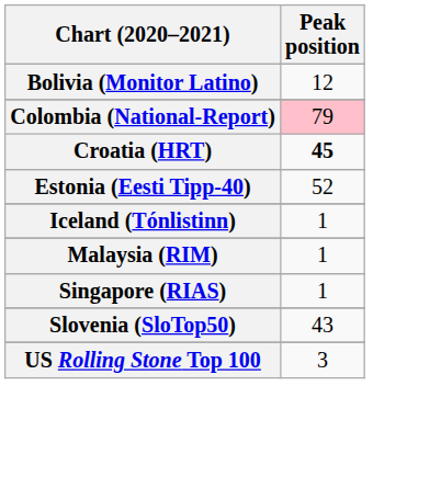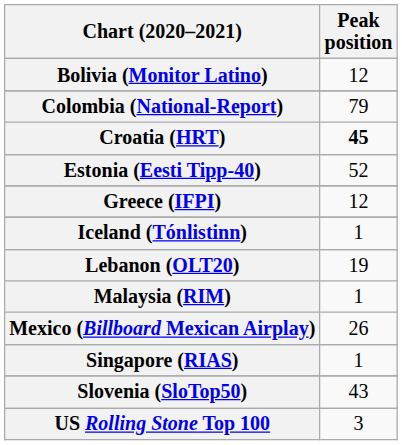 <table class="wikitable sortable plainrowheaders" style="text-align:center;">
 <tr>
 <th scope="col">Chart (2020–2021)</th>
 <th scope="col">Peak<br>position</th>
 </tr>
 <tr>
 </tr>
 <tr>
 </tr>
 <tr>
 </tr>
 <tr>
 </tr>
 <tr>
 <th scope="row">Bolivia (<a href='#'>Monitor Latino</a>)</th>
 <td>12</td>
 </tr>
 <tr>
 </tr>
 <tr>
 </tr>
 <tr>
 </tr>
 <tr>
 </tr>
 <tr>
 <th scope="row">Colombia (<a href='#'>National-Report</a>)</th>
-<td style="background: pink;">79</td>
+<td>79</td>
 </tr>
 <tr>
 <th scope="row">Croatia (<a href='#'>HRT</a>)</th>
 <td><strong>45</strong></td>
 </tr>
 <tr>
 </tr>
 <tr>
 </tr>
 <tr>
 <th scope="row">Estonia (<a href='#'>Eesti Tipp-40</a>)</th>
 <td>52</td>
 </tr>
 <tr>
 </tr>
 <tr>
 </tr>
 <tr>
 </tr>
 <tr>
 </tr>
 <tr>
+<th scope="row">Greece (<a href='#'>IFPI</a>)</th>
+<td>12</td>
+</tr>
+<tr>
 </tr>
 <tr>
 </tr>
 <tr>
 <th scope="row">Iceland (<a href='#'>Tónlistinn</a>)</th>
 <td>1</td>
 </tr>
 <tr>
 </tr>
 <tr>
 </tr>
 <tr>
 </tr>
 <tr>
+<th scope="row">Lebanon (<a href='#'>OLT20</a>)</th>
+<td>19</td>
+</tr>
+<tr>
 <th scope="row">Malaysia (<a href='#'>RIM</a>)</th>
 <td>1</td>
+</tr>
+<tr>
+<th scope="row">Mexico (<a href='#'><em>Billboard</em> Mexican Airplay</a>)</th>
+<td>26</td>
 </tr>
 <tr>
 </tr>
 <tr>
 </tr>
 <tr>
 </tr>
 <tr>
 </tr>
 <tr>
 </tr>
 <tr>
 </tr>
 <tr>
 <th scope="row">Singapore (<a href='#'>RIAS</a>)</th>
 <td>1</td>
 </tr>
 <tr>
 </tr>
 <tr>
 <th scope="row">Slovenia (<a href='#'>SloTop50</a>)</th>
 <td>43</td>
 </tr>
 <tr>
 </tr>
 <tr>
 </tr>
 <tr>
 </tr>
 <tr>
 </tr>
 <tr>
 </tr>
 <tr>
 </tr>
 <tr>
 </tr>
 <tr>
 </tr>
 <tr>
 </tr>
 <tr>
 </tr>
 <tr>
 </tr>
 <tr>
 <th scope="row">US <a href='#'><em>Rolling Stone</em> Top 100</a></th>
 <td>3</td>
 </tr>
 </table>
